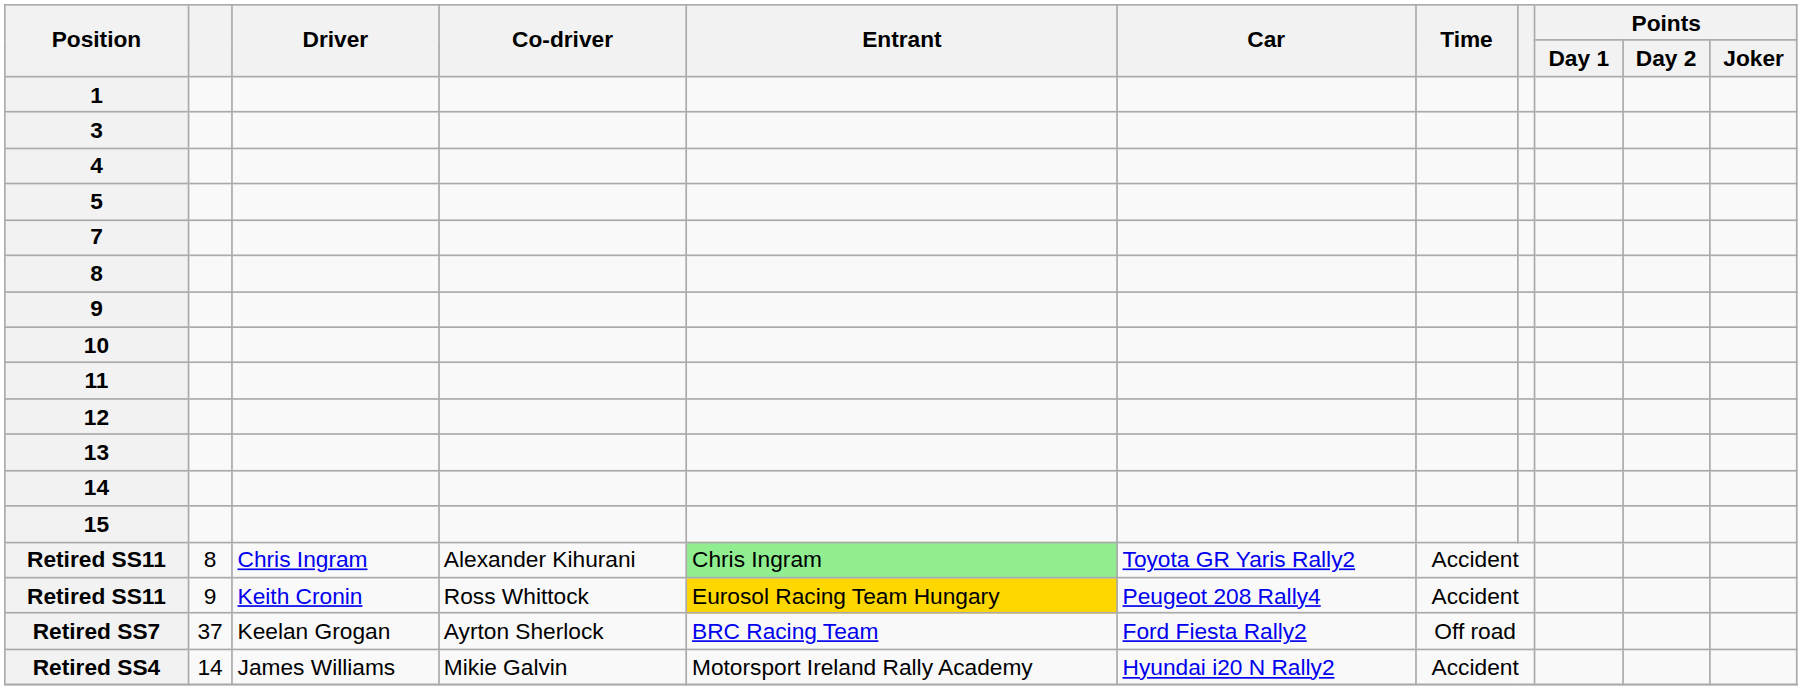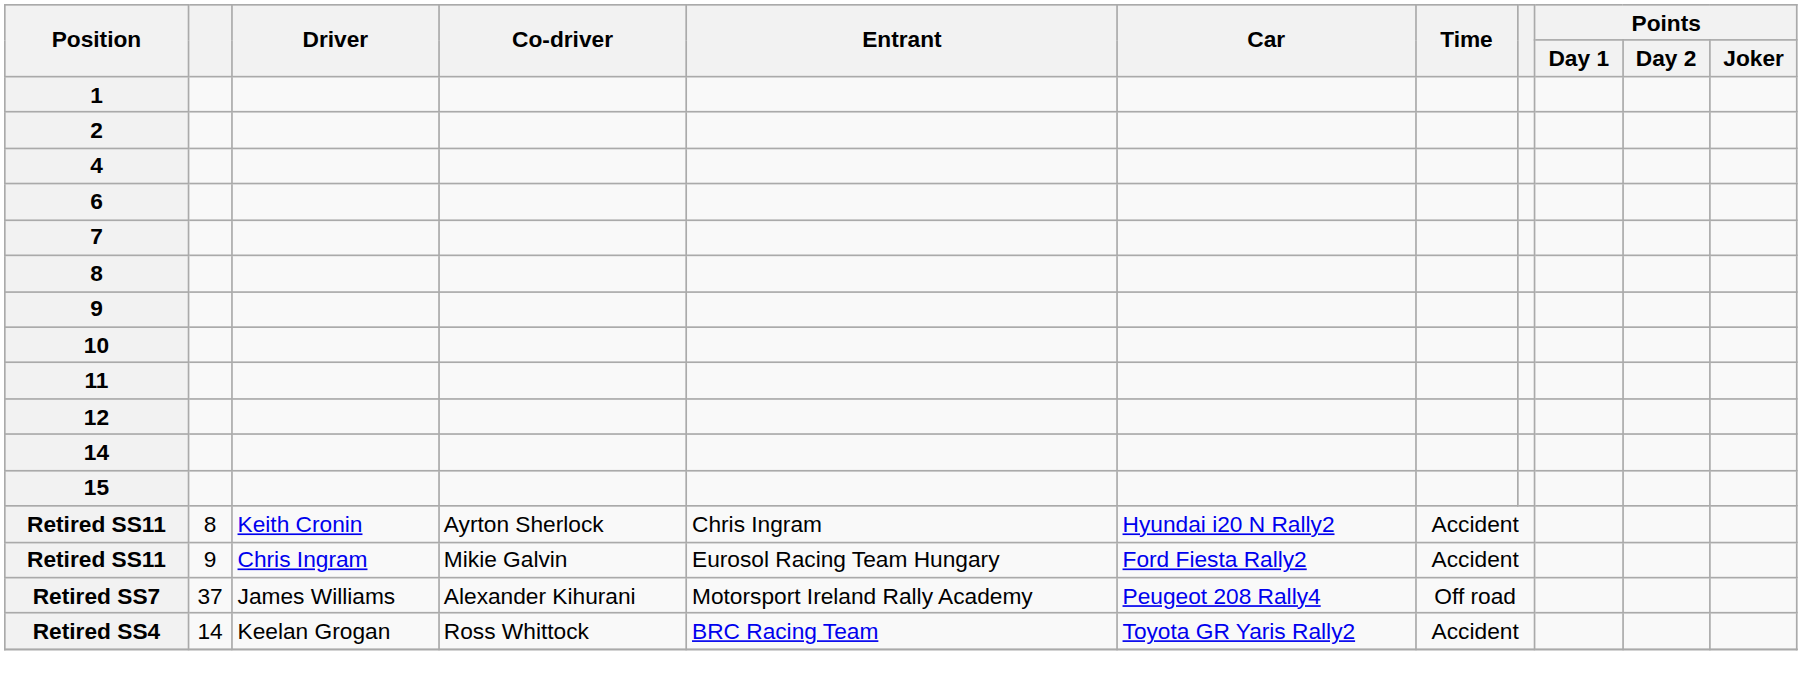 <table class="wikitable" width=85% style="font-size: 85%;">
 <tr>
 <th rowspan="2">Position</th>
 <th rowspan="2"></th>
 <th rowspan="2">Driver</th>
 <th rowspan="2">Co-driver</th>
 <th rowspan="2">Entrant</th>
 <th rowspan="2">Car</th>
 <th rowspan="2">Time</th>
 <th rowspan="2"></th>
 <th colspan="3">Points</th>
 </tr>
 <tr>
 <th>Day 1</th>
 <th>Day 2</th>
 <th>Joker</th>
 </tr>
 <tr>
 <th>1</th>
 <td align="center"></td>
 <td></td>
 <td></td>
 <td></td>
 <td></td>
 <td></td>
 <td></td>
 <td align="center"></td>
 <td align="center"></td>
 <td align="center"></td>
 </tr>
 <tr>
-<th>3</th>
+<th>2</th>
 <td align="center"></td>
 <td></td>
 <td></td>
 <td></td>
 <td></td>
 <td></td>
 <td></td>
 <td align="center"></td>
 <td align="center"></td>
 <td align="center"></td>
 </tr>
 <tr>
 <th>4</th>
 <td align="center"></td>
 <td></td>
 <td></td>
 <td></td>
 <td></td>
 <td></td>
 <td></td>
 <td align="center"></td>
 <td align="center"></td>
 </tr>
 <tr>
-<th>5</th>
+<th>6</th>
 <td align="center"></td>
 <td></td>
 <td></td>
 <td></td>
 <td></td>
 <td></td>
 <td></td>
 <td align="center"></td>
 <td align="center"></td>
 <td align="center"></td>
 </tr>
 <tr>
 <th>7</th>
 <td align="center"></td>
 <td></td>
 <td></td>
 <td></td>
 <td></td>
 <td></td>
 <td></td>
 <td align="center"></td>
 <td align="center"></td>
 <td align="center"></td>
 </tr>
 <tr>
 <th>8</th>
 <td align="center"></td>
 <td></td>
 <td></td>
 <td></td>
 <td></td>
 <td></td>
 <td></td>
 <td align="center"></td>
 <td align="center"></td>
 <td align="center"></td>
 </tr>
 <tr>
 <th>9</th>
 <td align="center"></td>
 <td></td>
 <td></td>
 <td></td>
 <td></td>
 <td></td>
 <td></td>
 <td align="center"></td>
 <td align="center"></td>
 <td align="center"></td>
 </tr>
 <tr>
 <th>10</th>
 <td align="center"></td>
 <td></td>
 <td></td>
 <td></td>
 <td></td>
 <td></td>
 <td></td>
 <td align="center"></td>
 <td align="center"></td>
 <td align="center"></td>
 </tr>
 <tr>
 <th>11</th>
 <td align="center"></td>
 <td></td>
 <td></td>
 <td></td>
 <td></td>
 <td></td>
 <td></td>
 <td align="center"></td>
 <td align="center"></td>
 <td align="center"></td>
 </tr>
 <tr>
 <th>12</th>
 <td align="center"></td>
 <td></td>
 <td></td>
 <td></td>
 <td></td>
 <td></td>
 <td></td>
 <td align="center"></td>
 <td align="center"></td>
 <td align="center"></td>
 </tr>
 <tr>
-<th>13</th>
-<td align="center"></td>
-<td></td>
-<td></td>
-<td></td>
-<td></td>
-<td></td>
-<td></td>
-<td align="center"></td>
-<td align="center"></td>
-<td align="center"></td>
-</tr>
-<tr>
 <th>14</th>
 <td align="center"></td>
 <td></td>
 <td></td>
 <td></td>
 <td></td>
 <td></td>
 <td></td>
 <td align="center"></td>
 <td align="center"></td>
 <td align="center"></td>
 </tr>
 <tr>
 <th>15</th>
 <td align="center"></td>
 <td></td>
 <td></td>
 <td></td>
 <td></td>
 <td></td>
 <td></td>
 <td align="center"></td>
 <td align="center"></td>
 <td align="center"></td>
 </tr>
 <tr>
 <th>Retired SS11</th>
 <td align="center">8</td>
-<td><a href='#'>Chris Ingram</a></td>
-<td>Alexander Kihurani</td>
-<td style="background: lightgreen;">Chris Ingram</td>
-<td><a href='#'>Toyota GR Yaris Rally2</a></td>
+<td><a href='#'>Keith Cronin</a></td>
+<td>Ayrton Sherlock</td>
+<td>Chris Ingram</td>
+<td><a href='#'>Hyundai i20 N Rally2</a></td>
 <td align="center" colspan="2">Accident</td>
 <td align="center"></td>
 <td align="center"></td>
 <td align="center"></td>
 </tr>
 <tr>
 <th>Retired SS11</th>
 <td align="center">9</td>
-<td><a href='#'>Keith Cronin</a></td>
-<td>Ross Whittock</td>
-<td style="background: gold;">Eurosol Racing Team Hungary</td>
-<td><a href='#'>Peugeot 208 Rally4</a></td>
+<td><a href='#'>Chris Ingram</a></td>
+<td>Mikie Galvin</td>
+<td>Eurosol Racing Team Hungary</td>
+<td><a href='#'>Ford Fiesta Rally2</a></td>
 <td align="center" colspan="2">Accident</td>
 <td align="center"></td>
 <td align="center"></td>
 <td align="center"></td>
 </tr>
 <tr>
 <th>Retired SS7</th>
 <td align="center">37</td>
-<td>Keelan Grogan</td>
-<td>Ayrton Sherlock</td>
-<td><a href='#'>BRC Racing Team</a></td>
-<td><a href='#'>Ford Fiesta Rally2</a></td>
+<td>James Williams</td>
+<td>Alexander Kihurani</td>
+<td>Motorsport Ireland Rally Academy</td>
+<td><a href='#'>Peugeot 208 Rally4</a></td>
 <td align="center" colspan="2">Off road</td>
 <td align="center"></td>
 <td align="center"></td>
 <td align="center"></td>
 </tr>
 <tr>
 <th>Retired SS4</th>
 <td align="center">14</td>
-<td>James Williams</td>
-<td>Mikie Galvin</td>
-<td>Motorsport Ireland Rally Academy</td>
-<td><a href='#'>Hyundai i20 N Rally2</a></td>
+<td>Keelan Grogan</td>
+<td>Ross Whittock</td>
+<td><a href='#'>BRC Racing Team</a></td>
+<td><a href='#'>Toyota GR Yaris Rally2</a></td>
 <td align="center" colspan="2">Accident</td>
 <td align="center"></td>
 <td align="center"></td>
 <td align="center"></td>
 </tr>
 <tr>
 </tr>
 </table>
